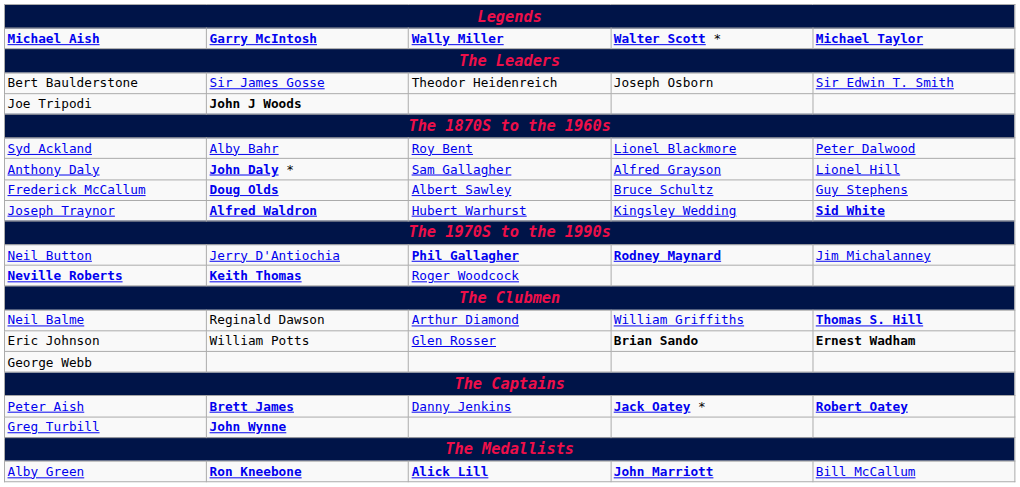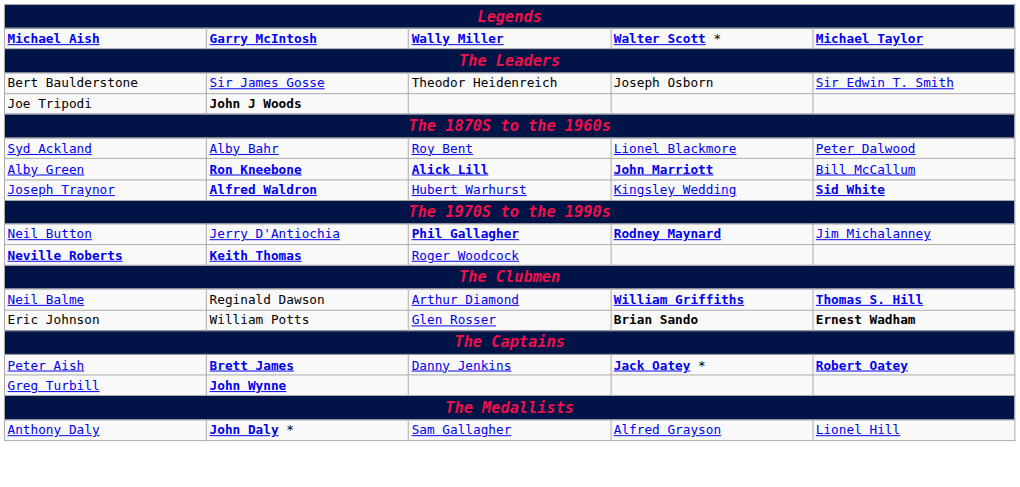 <table class="wikitable">
 <tr>
 <td style="text-align:center; background: #001448; color: #EE0F49;" colspan="5"><big><strong><em>Legends</em></strong></big></td>
 </tr>
 <tr>
 <td style="width:200px"><strong><a href='#'>Michael Aish</a></strong></td>
 <td style="width:200px"><strong><a href='#'>Garry McIntosh</a></strong></td>
 <td style="width:200px"><strong><a href='#'>Wally Miller</a></strong></td>
 <td style="width:200px"><strong><a href='#'>Walter Scott</a></strong> *</td>
 <td style="width:200px"><strong><a href='#'>Michael Taylor</a></strong></td>
 </tr>
 <tr>
 <td style="text-align:center; background: #001448; color: #EE0F49;" colspan="5"><big><strong><em>The Leaders</em></strong></big></td>
 </tr>
 <tr>
 <td>Bert Baulderstone</td>
 <td><a href='#'>Sir James Gosse</a></td>
 <td>Theodor Heidenreich</td>
 <td>Joseph Osborn</td>
 <td><a href='#'>Sir Edwin T. Smith</a></td>
 </tr>
 <tr>
 <td>Joe Tripodi</td>
 <td><strong>John J Woods</strong></td>
 <td></td>
 <td></td>
 <td></td>
 </tr>
 <tr>
 <td style="text-align:center; background: #001448; color: #EE0F49;" colspan="5"><big><strong><em>The 1870S to the 1960s</em></strong></big></td>
 </tr>
 <tr>
 <td><a href='#'>Syd Ackland</a></td>
 <td><a href='#'>Alby Bahr</a></td>
 <td><a href='#'>Roy Bent</a></td>
 <td><a href='#'>Lionel Blackmore</a></td>
 <td><a href='#'>Peter Dalwood</a></td>
 </tr>
 <tr>
-<td><a href='#'>Anthony Daly</a></td>
-<td><strong><a href='#'>John Daly</a></strong> *</td>
-<td><a href='#'>Sam Gallagher</a></td>
-<td><a href='#'>Alfred Grayson</a></td>
-<td><a href='#'>Lionel Hill</a></td>
-</tr>
-<tr>
-<td><a href='#'>Frederick McCallum</a></td>
-<td><strong><a href='#'>Doug Olds</a></strong></td>
-<td><a href='#'>Albert Sawley</a></td>
-<td><a href='#'>Bruce Schultz</a></td>
-<td><a href='#'>Guy Stephens</a></td>
+<td><a href='#'>Alby Green</a></td>
+<td><strong><a href='#'>Ron Kneebone</a></strong></td>
+<td><strong><a href='#'>Alick Lill</a></strong></td>
+<td><strong><a href='#'>John Marriott</a></strong></td>
+<td><a href='#'>Bill McCallum</a></td>
 </tr>
 <tr>
 <td><a href='#'>Joseph Traynor</a></td>
 <td><strong><a href='#'>Alfred Waldron</a></strong></td>
 <td><a href='#'>Hubert Warhurst</a></td>
 <td><a href='#'>Kingsley Wedding</a></td>
 <td><strong><a href='#'>Sid White</a></strong></td>
 </tr>
 <tr>
 <td style="text-align:center; background: #001448; color: #EE0F49;" colspan="5"><big><strong><em>The 1970S to the 1990s</em></strong></big></td>
 </tr>
 <tr>
 <td><a href='#'>Neil Button</a></td>
 <td><a href='#'>Jerry D'Antiochia</a></td>
 <td><strong><a href='#'>Phil Gallagher</a></strong></td>
 <td><strong><a href='#'>Rodney Maynard</a></strong></td>
 <td><a href='#'>Jim Michalanney</a></td>
 </tr>
 <tr>
 <td><strong><a href='#'>Neville Roberts</a></strong></td>
 <td><strong><a href='#'>Keith Thomas</a></strong></td>
 <td><a href='#'>Roger Woodcock</a></td>
 <td></td>
 </tr>
 <tr>
 <td style="text-align:center; background: #001448; color: #EE0F49;" colspan="5"><big><strong><em>The Clubmen</em></strong></big></td>
 </tr>
 <tr>
 <td><a href='#'>Neil Balme</a></td>
 <td>Reginald Dawson</td>
 <td><a href='#'>Arthur Diamond</a></td>
-<td><a href='#'>William Griffiths</a></td>
+<td><strong><a href='#'>William Griffiths</a></strong></td>
 <td><strong><a href='#'>Thomas S. Hill</a></strong></td>
 </tr>
 <tr>
 <td>Eric Johnson</td>
 <td>William Potts</td>
 <td><a href='#'>Glen Rosser</a></td>
 <td><strong>Brian Sando</strong></td>
 <td><strong>Ernest Wadham</strong></td>
-</tr>
-<tr>
-<td>George Webb</td>
-<td></td>
-<td></td>
-<td></td>
-<td></td>
 </tr>
 <tr>
 <td style="text-align:center; background: #001448; color: #EE0F49;" colspan="5"><big><strong><em>The Captains</em></strong></big></td>
 </tr>
 <tr>
 <td><a href='#'>Peter Aish</a></td>
 <td><strong><a href='#'>Brett James</a></strong></td>
 <td><a href='#'>Danny Jenkins</a></td>
 <td><strong><a href='#'>Jack Oatey</a></strong> *</td>
 <td><strong><a href='#'>Robert Oatey</a></strong></td>
 </tr>
 <tr>
 <td><a href='#'>Greg Turbill</a></td>
 <td><strong><a href='#'>John Wynne</a></strong></td>
 <td></td>
 <td></td>
 <td></td>
 </tr>
 <tr>
 <td style="text-align:center; background: #001448; color: #EE0F49;" colspan="5"><big><strong><em>The Medallists</em></strong></big></td>
 </tr>
 <tr>
-<td><a href='#'>Alby Green</a></td>
-<td><strong><a href='#'>Ron Kneebone</a></strong></td>
-<td><strong><a href='#'>Alick Lill</a></strong></td>
-<td><strong><a href='#'>John Marriott</a></strong></td>
-<td><a href='#'>Bill McCallum</a></td>
+<td><a href='#'>Anthony Daly</a></td>
+<td><strong><a href='#'>John Daly</a></strong> *</td>
+<td><a href='#'>Sam Gallagher</a></td>
+<td><a href='#'>Alfred Grayson</a></td>
+<td><a href='#'>Lionel Hill</a></td>
 </tr>
 </table>
